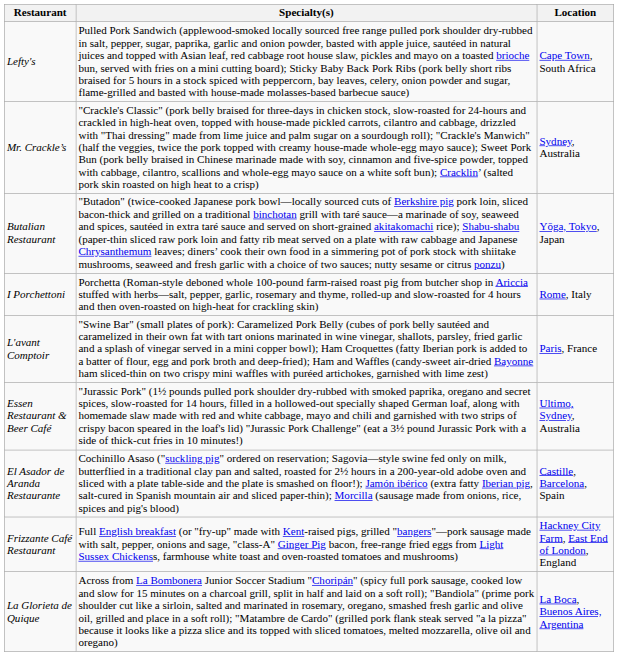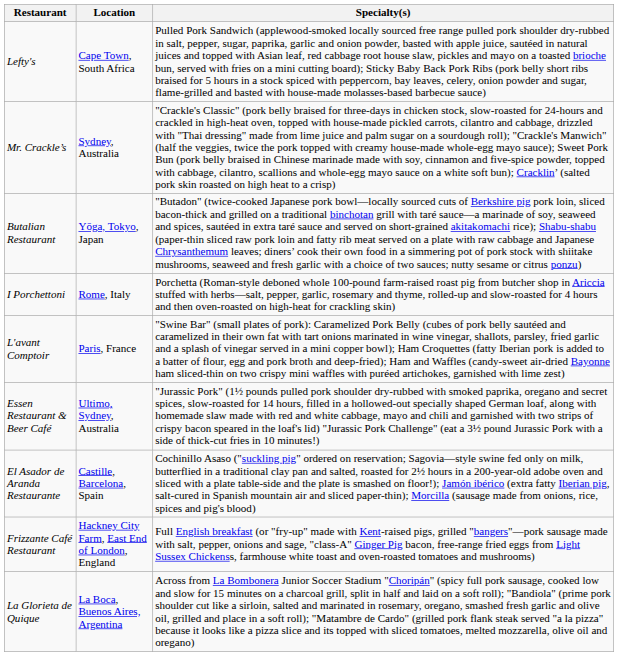 <table class="wikitable" style="width:100%;">
 <tr>
 <th>Restaurant</th>
+<th>Location</th>
 <th>Specialty(s)</th>
-<th>Location</th>
 </tr>
 <tr>
 <td><em>Lefty's</em></td>
+<td><a href='#'>Cape Town</a>, South Africa</td>
 <td>Pulled Pork Sandwich (applewood-smoked locally sourced free range pulled pork shoulder dry-rubbed in salt, pepper, sugar, paprika, garlic and onion powder, basted with apple juice, sautéed in natural juices and topped with Asian leaf, red cabbage root house slaw, pickles and mayo on a toasted <a href='#'>brioche</a> bun, served with fries on a mini cutting board); Sticky Baby Back Pork Ribs (pork belly short ribs braised for 5 hours in a stock spiced with peppercorn, bay leaves, celery, onion powder and sugar, flame-grilled and basted with house-made molasses-based barbecue sauce)</td>
-<td><a href='#'>Cape Town</a>, South Africa</td>
 </tr>
 <tr>
 <td><em>Mr. Crackle’s</em></td>
+<td><a href='#'>Sydney</a>, Australia</td>
 <td>"Crackle's Classic" (pork belly braised for three-days in chicken stock, slow-roasted for 24-hours and crackled in high-heat oven, topped with house-made pickled carrots, cilantro and cabbage, drizzled with "Thai dressing" made from lime juice and palm sugar on a sourdough roll); "Crackle's Manwich" (half the veggies, twice the pork topped with creamy house-made whole-egg mayo sauce); Sweet Pork Bun (pork belly braised in Chinese marinade made with soy, cinnamon and five-spice powder, topped with cabbage, cilantro, scallions and whole-egg mayo sauce on a white soft bun); <a href='#'>Cracklin</a>’ (salted pork skin roasted on high heat to a crisp)</td>
-<td><a href='#'>Sydney</a>, Australia</td>
 </tr>
 <tr>
 <td><em>Butalian Restaurant</em></td>
+<td><a href='#'>Yōga, Tokyo</a>, Japan</td>
 <td>"Butadon" (twice-cooked Japanese pork bowl—locally sourced cuts of <a href='#'>Berkshire pig</a> pork loin, sliced bacon-thick and grilled on a traditional <a href='#'>binchotan</a> grill with taré sauce—a marinade of soy, seaweed and spices, sautéed in extra taré sauce and served on short-grained <a href='#'>akitakomachi</a> rice); <a href='#'>Shabu-shabu</a> (paper-thin sliced raw pork loin and fatty rib meat served on a plate with raw cabbage and Japanese <a href='#'>Chrysanthemum</a> leaves; diners’ cook their own food in a simmering pot of pork stock with shiitake mushrooms, seaweed and fresh garlic with a choice of two sauces; nutty sesame or citrus <a href='#'>ponzu</a>)</td>
-<td><a href='#'>Yōga, Tokyo</a>, Japan</td>
 </tr>
 <tr>
 <td><em>I Porchettoni</em></td>
+<td><a href='#'>Rome</a>, Italy</td>
 <td>Porchetta (Roman-style deboned whole 100-pound farm-raised roast pig from butcher shop in <a href='#'>Ariccia</a> stuffed with herbs—salt, pepper, garlic, rosemary and thyme, rolled-up and slow-roasted for 4 hours and then oven-roasted on high-heat for crackling skin)</td>
-<td><a href='#'>Rome</a>, Italy</td>
 </tr>
 <tr>
 <td><em>L'avant Comptoir</em></td>
+<td><a href='#'>Paris</a>, France</td>
 <td>"Swine Bar" (small plates of pork): Caramelized Pork Belly (cubes of pork belly sautéed and caramelized in their own fat with tart onions marinated in wine vinegar, shallots, parsley, fried garlic and a splash of vinegar served in a mini copper bowl); Ham Croquettes (fatty Iberian pork is added to a batter of flour, egg and pork broth and deep-fried); Ham and Waffles (candy-sweet air-dried <a href='#'>Bayonne</a> ham sliced-thin on two crispy mini waffles with puréed artichokes, garnished with lime zest)</td>
-<td><a href='#'>Paris</a>, France</td>
 </tr>
 <tr>
 <td><em>Essen Restaurant & Beer Café</em></td>
+<td><a href='#'>Ultimo, Sydney</a>, Australia</td>
 <td>"Jurassic Pork" (1½ pounds pulled pork shoulder dry-rubbed with smoked paprika, oregano and secret spices, slow-roasted for 14 hours, filled in a hollowed-out specially shaped German loaf, along with homemade slaw made with red and white cabbage, mayo and chili and garnished with two strips of crispy bacon speared in the loaf's lid) "Jurassic Pork Challenge" (eat a 3½ pound Jurassic Pork with a side of thick-cut fries in 10 minutes!)</td>
-<td><a href='#'>Ultimo, Sydney</a>, Australia</td>
 </tr>
 <tr>
 <td><em>El Asador de Aranda Restaurante</em></td>
+<td><a href='#'>Castille</a>, <a href='#'>Barcelona</a>, Spain</td>
 <td>Cochinillo Asaso ("<a href='#'>suckling pig</a>" ordered on reservation; Sagovia—style swine fed only on milk, butterflied in a traditional clay pan and salted, roasted for 2½ hours in a 200-year-old adobe oven and sliced with a plate table-side and the plate is smashed on floor!); <a href='#'>Jamón ibérico</a> (extra fatty <a href='#'>Iberian pig</a>, salt-cured in Spanish mountain air and sliced paper-thin); <a href='#'>Morcilla</a> (sausage made from onions, rice, spices and pig's blood)</td>
-<td><a href='#'>Castille</a>, <a href='#'>Barcelona</a>, Spain</td>
 </tr>
 <tr>
 <td><em>Frizzante Café Restaurant</em></td>
+<td><a href='#'>Hackney City Farm</a>, <a href='#'>East End of London</a>, England</td>
 <td>Full <a href='#'>English breakfast</a> (or "fry-up" made with <a href='#'>Kent</a>-raised pigs, grilled "<a href='#'>bangers</a>"—pork sausage made with salt, pepper, onions and sage, "class-A" <a href='#'>Ginger Pig</a> bacon, free-range fried eggs from <a href='#'>Light Sussex Chickens</a>s, farmhouse white toast and oven-roasted tomatoes and mushrooms)</td>
-<td><a href='#'>Hackney City Farm</a>, <a href='#'>East End of London</a>, England</td>
 </tr>
 <tr>
 <td><em>La Glorieta de Quique</em></td>
+<td><a href='#'>La Boca</a>, <a href='#'>Buenos Aires, Argentina</a></td>
 <td>Across from <a href='#'>La Bombonera</a> Junior Soccer Stadium  "<a href='#'>Choripán</a>" (spicy full pork sausage, cooked low and slow for 15 minutes on a charcoal grill, split in half and laid on a soft roll); "Bandiola" (prime pork shoulder cut like a sirloin, salted and marinated in rosemary, oregano, smashed fresh garlic and olive oil, grilled and place in a soft roll); "Matambre de Cardo" (grilled pork flank steak served "a la pizza" because it looks like a pizza slice and its topped with sliced tomatoes, melted mozzarella, olive oil and oregano)</td>
-<td><a href='#'>La Boca</a>, <a href='#'>Buenos Aires, Argentina</a></td>
 </tr>
 </table>
